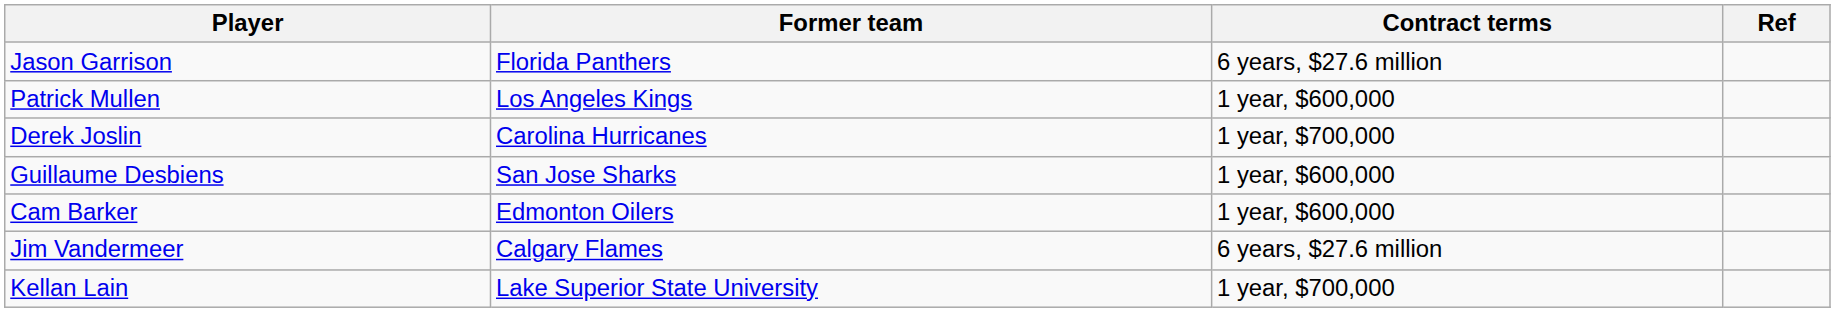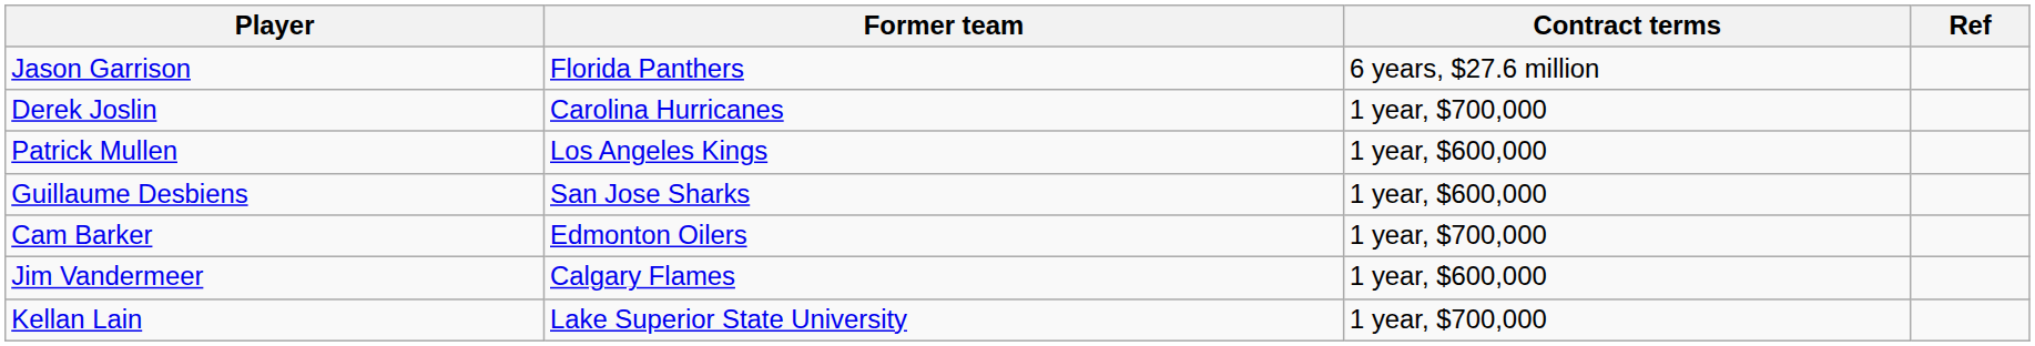 <table class="wikitable" style="width:97%;">
 <tr>
 <th>Player</th>
 <th>Former team</th>
 <th>Contract terms</th>
 <th>Ref</th>
 </tr>
 <tr>
 <td><a href='#'>Jason Garrison</a></td>
 <td><a href='#'>Florida Panthers</a></td>
 <td>6 years, $27.6 million</td>
 <td></td>
 </tr>
 <tr>
+<td><a href='#'>Derek Joslin</a></td>
+<td><a href='#'>Carolina Hurricanes</a></td>
+<td>1 year, $700,000</td>
+<td></td>
+</tr>
+<tr>
 <td><a href='#'>Patrick Mullen</a></td>
 <td><a href='#'>Los Angeles Kings</a></td>
 <td>1 year, $600,000</td>
-<td></td>
-</tr>
-<tr>
-<td><a href='#'>Derek Joslin</a></td>
-<td><a href='#'>Carolina Hurricanes</a></td>
-<td>1 year, $700,000</td>
 <td></td>
 </tr>
 <tr>
 <td><a href='#'>Guillaume Desbiens</a></td>
 <td><a href='#'>San Jose Sharks</a></td>
 <td>1 year, $600,000</td>
 <td></td>
 </tr>
 <tr>
 <td><a href='#'>Cam Barker</a></td>
 <td><a href='#'>Edmonton Oilers</a></td>
-<td>1 year, $600,000</td>
+<td>1 year, $700,000</td>
 <td></td>
 </tr>
 <tr>
 <td><a href='#'>Jim Vandermeer</a></td>
 <td><a href='#'>Calgary Flames</a></td>
-<td>6 years, $27.6 million</td>
+<td>1 year, $600,000</td>
 <td></td>
 </tr>
 <tr>
 <td><a href='#'>Kellan Lain</a></td>
 <td><a href='#'>Lake Superior State University</a></td>
 <td>1 year, $700,000</td>
 <td></td>
 </tr>
 </table>
